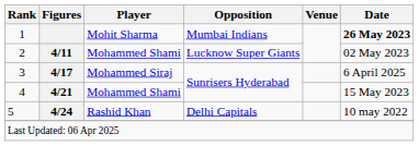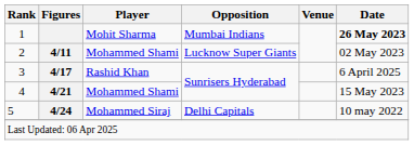 <table class="wikitable sortable">
 <tr>
 <th scope=col>Rank</th>
 <th scope=col>Figures</th>
 <th scope=col>Player</th>
 <th scope=col>Opposition</th>
 <th scope=col>Venue</th>
 <th scope=col>Date</th>
 </tr>
 <tr>
 <td align=center>1</td>
 <th scope=row style=text-align:center;></th>
 <td><a href='#'>Mohit Sharma</a></td>
 <td><a href='#'>Mumbai Indians</a></td>
 <td rowspan="2"></td>
 <td><strong>26 May 2023</strong></td>
 </tr>
 <tr>
 <td align=center>2</td>
 <th scope=row style=text-align:center;>4/11</th>
 <td><a href='#'>Mohammed Shami</a></td>
 <td><a href='#'>Lucknow Super Giants</a></td>
 <td>02 May 2023</td>
 </tr>
 <tr>
 <td align=center>3</td>
 <th scope=row style=text-align:center;>4/17</th>
-<td><a href='#'>Mohammed Siraj</a></td>
+<td><a href='#'>Rashid Khan</a></td>
 <td rowspan="2"><a href='#'>Sunrisers Hyderabad</a></td>
 <td></td>
 <td>6 April 2025</td>
 </tr>
 <tr>
 <td align="center">4</td>
 <th scope="row" style="text-align:center;">4/21</th>
 <td><a href='#'>Mohammed Shami</a></td>
 <td></td>
 <td>15 May 2023</td>
 </tr>
 <tr>
 <td>5</td>
 <th>4/24</th>
-<td><a href='#'>Rashid Khan</a></td>
+<td><a href='#'>Mohammed Siraj</a></td>
 <td><a href='#'>Delhi Capitals</a></td>
 <td></td>
 <td>10 may 2022</td>
 </tr>
 <tr>
 </tr>
 <tr class=sortbottom>
 <td colspan=6><small>Last Updated: 06 Apr 2025</small></td>
 </tr>
 </table>
